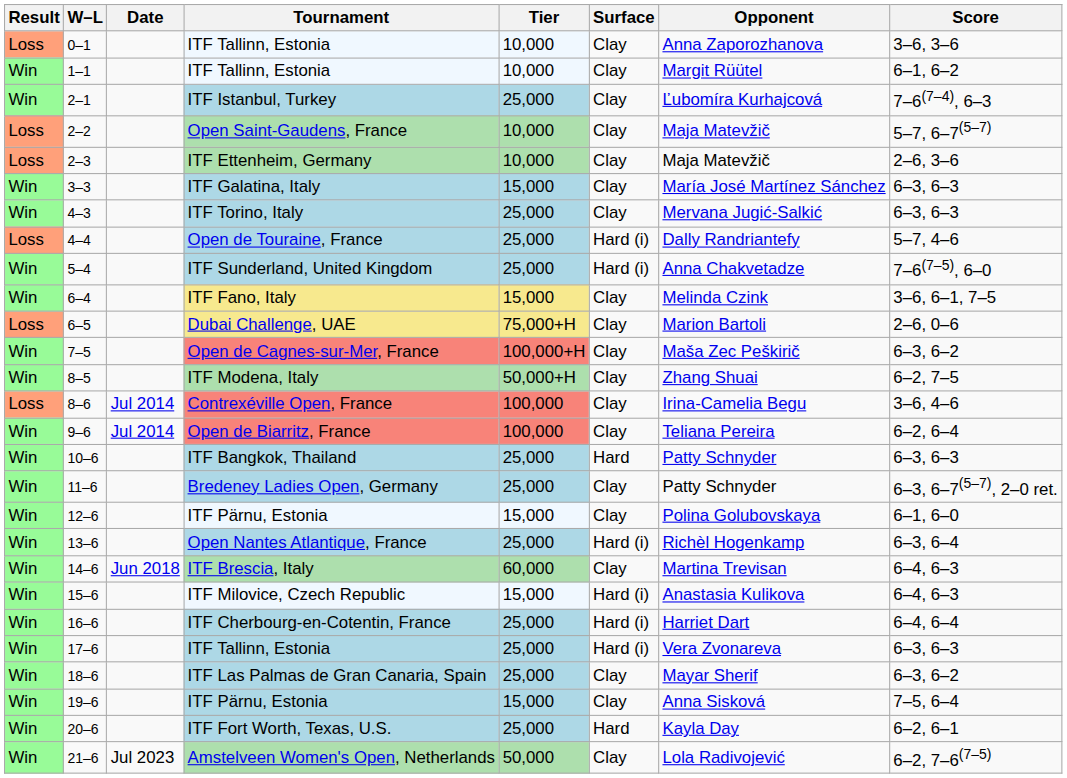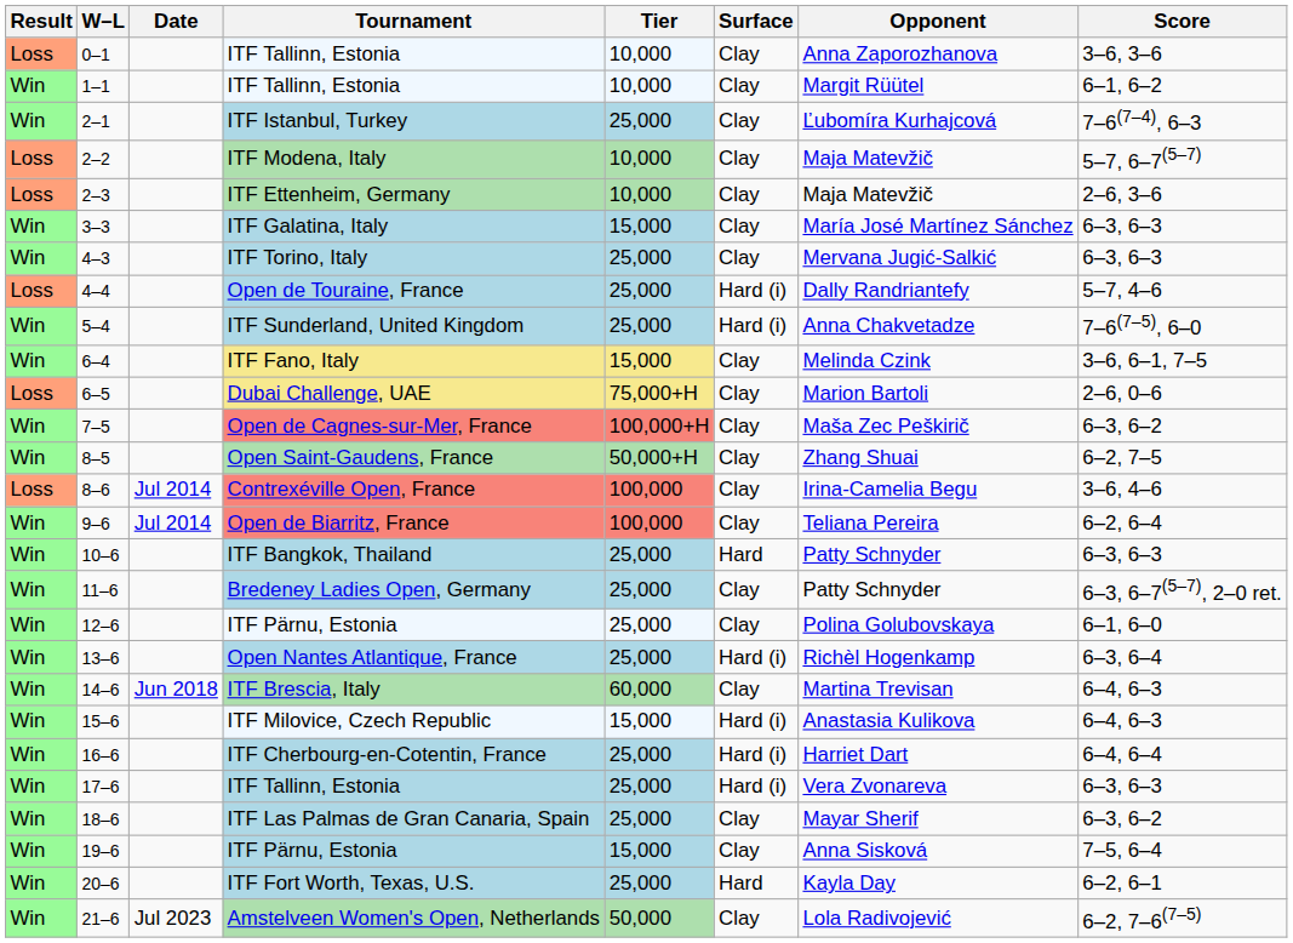 <table class="sortable wikitable">
 <tr>
 <th>Result</th>
 <th class="unsortable">W–L</th>
 <th>Date</th>
 <th>Tournament</th>
 <th>Tier</th>
 <th>Surface</th>
 <th>Opponent</th>
 <th class="unosortable">Score</th>
 </tr>
 <tr>
 <td style="background:#ffa07a;">Loss</td>
 <td><small>0–1</small></td>
 <td></td>
 <td style="background:#f0f8ff;">ITF Tallinn, Estonia</td>
 <td style="background:#f0f8ff;">10,000</td>
 <td>Clay</td>
 <td> <a href='#'>Anna Zaporozhanova</a></td>
 <td>3–6, 3–6</td>
 </tr>
 <tr>
 <td style="background:#98fb98;">Win</td>
 <td><small>1–1</small></td>
 <td></td>
 <td bgcolor="#f0f8ff">ITF Tallinn, Estonia</td>
 <td bgcolor="#f0f8ff">10,000</td>
 <td>Clay</td>
 <td> <a href='#'>Margit Rüütel</a></td>
 <td>6–1, 6–2</td>
 </tr>
 <tr>
 <td style="background:#98fb98;">Win</td>
 <td><small>2–1</small></td>
 <td></td>
 <td style="background:lightblue;">ITF Istanbul, Turkey</td>
 <td style="background:lightblue;">25,000</td>
 <td>Clay</td>
 <td> <a href='#'>Ľubomíra Kurhajcová</a></td>
 <td>7–6<sup>(7–4)</sup>, 6–3</td>
 </tr>
 <tr>
 <td style="background:#ffa07a;">Loss</td>
 <td><small>2–2</small></td>
 <td></td>
-<td style="background:#addfad;"><a href='#'>Open Saint-Gaudens</a>, France</td>
+<td style="background:#addfad;">ITF Modena, Italy</td>
 <td style="background:#addfad;">10,000</td>
 <td>Clay</td>
 <td> <a href='#'>Maja Matevžič</a></td>
 <td>5–7, 6–7<sup>(5–7)</sup></td>
 </tr>
 <tr>
 <td style="background:#ffa07a;">Loss</td>
 <td><small>2–3</small></td>
 <td></td>
 <td style="background:#addfad;">ITF Ettenheim, Germany</td>
 <td style="background:#addfad;">10,000</td>
 <td>Clay</td>
 <td> Maja Matevžič</td>
 <td>2–6, 3–6</td>
 </tr>
 <tr>
 <td style="background:#98fb98;">Win</td>
 <td><small>3–3</small></td>
 <td></td>
 <td style="background:lightblue;">ITF Galatina, Italy</td>
 <td style="background:lightblue;">15,000</td>
 <td>Clay</td>
 <td> <a href='#'>María José Martínez Sánchez</a></td>
 <td>6–3, 6–3</td>
 </tr>
 <tr>
 <td style="background:#98fb98;">Win</td>
 <td><small>4–3</small></td>
 <td></td>
 <td style="background:lightblue;">ITF Torino, Italy</td>
 <td style="background:lightblue;">25,000</td>
 <td>Clay</td>
 <td> <a href='#'>Mervana Jugić-Salkić</a></td>
 <td>6–3, 6–3</td>
 </tr>
 <tr>
 <td bgcolor="FFA07A">Loss</td>
 <td><small>4–4</small></td>
 <td></td>
 <td style="background:lightblue;"><a href='#'>Open de Touraine</a>, France</td>
 <td style="background:lightblue;">25,000</td>
 <td>Hard (i)</td>
 <td> <a href='#'>Dally Randriantefy</a></td>
 <td>5–7, 4–6</td>
 </tr>
 <tr>
 <td style="background:#98fb98;">Win</td>
 <td><small>5–4</small></td>
 <td></td>
 <td style="background:lightblue;">ITF Sunderland, United Kingdom</td>
 <td style="background:lightblue;">25,000</td>
 <td>Hard (i)</td>
 <td> <a href='#'>Anna Chakvetadze</a></td>
 <td>7–6<sup>(7–5)</sup>, 6–0</td>
 </tr>
 <tr>
 <td style="background:#98fb98;">Win</td>
 <td><small>6–4</small></td>
 <td></td>
 <td style="background:#f7e98e;">ITF Fano, Italy</td>
 <td style="background:#f7e98e;">15,000</td>
 <td>Clay</td>
 <td> <a href='#'>Melinda Czink</a></td>
 <td>3–6, 6–1, 7–5</td>
 </tr>
 <tr>
 <td bgcolor="FFA07A">Loss</td>
 <td><small>6–5</small></td>
 <td></td>
 <td style="background:#f7e98e;"><a href='#'>Dubai Challenge</a>, UAE</td>
 <td style="background:#f7e98e;">75,000+H</td>
 <td>Clay</td>
 <td> <a href='#'>Marion Bartoli</a></td>
 <td>2–6, 0–6</td>
 </tr>
 <tr>
 <td style="background:#98fb98;">Win</td>
 <td><small>7–5</small></td>
 <td></td>
 <td style="background:#f88379;"><a href='#'>Open de Cagnes-sur-Mer</a>, France</td>
 <td style="background:#f88379;">100,000+H</td>
 <td>Clay</td>
 <td> <a href='#'>Maša Zec Peškirič</a></td>
 <td>6–3, 6–2</td>
 </tr>
 <tr>
 <td style="background:#98fb98;">Win</td>
 <td><small>8–5</small></td>
 <td></td>
-<td style="background:#addfad;">ITF Modena, Italy</td>
+<td style="background:#addfad;"><a href='#'>Open Saint-Gaudens</a>, France</td>
 <td style="background:#addfad;">50,000+H</td>
 <td>Clay</td>
 <td> <a href='#'>Zhang Shuai</a></td>
 <td>6–2, 7–5</td>
 </tr>
 <tr>
 <td bgcolor="FFA07A">Loss</td>
 <td><small>8–6</small></td>
 <td><a href='#'>Jul 2014</a></td>
 <td style="background:#f88379;"><a href='#'>Contrexéville Open</a>, France</td>
 <td style="background:#f88379;">100,000</td>
 <td>Clay</td>
 <td> <a href='#'>Irina-Camelia Begu</a></td>
 <td>3–6, 4–6</td>
 </tr>
 <tr>
 <td style="background:#98fb98;">Win</td>
 <td><small>9–6</small></td>
 <td><a href='#'>Jul 2014</a></td>
 <td style="background:#f88379;"><a href='#'>Open de Biarritz</a>, France</td>
 <td style="background:#f88379;">100,000</td>
 <td>Clay</td>
 <td> <a href='#'>Teliana Pereira</a></td>
 <td>6–2, 6–4</td>
 </tr>
 <tr>
 <td style="background:#98fb98;">Win</td>
 <td><small>10–6</small></td>
 <td></td>
 <td style="background:lightblue;">ITF Bangkok, Thailand</td>
 <td style="background:lightblue;">25,000</td>
 <td>Hard</td>
 <td> <a href='#'>Patty Schnyder</a></td>
 <td>6–3, 6–3</td>
 </tr>
 <tr>
 <td style="background:#98fb98;">Win</td>
 <td><small>11–6</small></td>
 <td></td>
 <td style="background:lightblue;"><a href='#'>Bredeney Ladies Open</a>, Germany</td>
 <td style="background:lightblue;">25,000</td>
 <td>Clay</td>
 <td> Patty Schnyder</td>
 <td>6–3, 6–7<sup>(5–7)</sup>, 2–0 ret.</td>
 </tr>
 <tr>
 <td style="background:#98fb98;">Win</td>
 <td><small>12–6</small></td>
 <td></td>
 <td style="background:#f0f8ff;">ITF Pärnu, Estonia</td>
-<td style="background:#f0f8ff;">15,000</td>
+<td style="background:#f0f8ff;">25,000</td>
 <td>Clay</td>
 <td> <a href='#'>Polina Golubovskaya</a></td>
 <td>6–1, 6–0</td>
 </tr>
 <tr>
 <td style="background:#98fb98;">Win</td>
 <td><small>13–6</small></td>
 <td></td>
 <td style="background:lightblue;"><a href='#'>Open Nantes Atlantique</a>, France</td>
 <td style="background:lightblue;">25,000</td>
 <td>Hard (i)</td>
 <td> <a href='#'>Richèl Hogenkamp</a></td>
 <td>6–3, 6–4</td>
 </tr>
 <tr>
 <td style="background:#98fb98;">Win</td>
 <td><small>14–6</small></td>
 <td><a href='#'>Jun 2018</a></td>
 <td style="background:#addfad;"><a href='#'>ITF Brescia</a>, Italy</td>
 <td style="background:#addfad;">60,000</td>
 <td>Clay</td>
 <td> <a href='#'>Martina Trevisan</a></td>
 <td>6–4, 6–3</td>
 </tr>
 <tr>
 <td style="background:#98fb98;">Win</td>
 <td><small>15–6</small></td>
 <td></td>
 <td style="background:#f0f8ff;">ITF Milovice, Czech Republic</td>
 <td style="background:#f0f8ff;">15,000</td>
 <td>Hard (i)</td>
 <td> <a href='#'>Anastasia Kulikova</a></td>
 <td>6–4, 6–3</td>
 </tr>
 <tr>
 <td style="background:#98fb98;">Win</td>
 <td><small>16–6</small></td>
 <td></td>
 <td style="background:lightblue;">ITF Cherbourg-en-Cotentin, France</td>
 <td style="background:lightblue;">25,000</td>
 <td>Hard (i)</td>
 <td> <a href='#'>Harriet Dart</a></td>
 <td>6–4, 6–4</td>
 </tr>
 <tr>
 <td style="background:#98fb98;">Win</td>
 <td><small>17–6</small></td>
 <td></td>
 <td style="background:lightblue;">ITF Tallinn, Estonia</td>
 <td style="background:lightblue;">25,000</td>
 <td>Hard (i)</td>
 <td> <a href='#'>Vera Zvonareva</a></td>
 <td>6–3, 6–3</td>
 </tr>
 <tr>
 <td style="background:#98fb98;">Win</td>
 <td><small>18–6</small></td>
 <td></td>
 <td style="background:lightblue;">ITF Las Palmas de Gran Canaria, Spain</td>
 <td style="background:lightblue;">25,000</td>
 <td>Clay</td>
 <td> <a href='#'>Mayar Sherif</a></td>
 <td>6–3, 6–2</td>
 </tr>
 <tr>
 <td style="background:#98fb98;">Win</td>
 <td><small>19–6</small></td>
 <td></td>
 <td style="background:lightblue;">ITF Pärnu, Estonia</td>
 <td style="background:lightblue;">15,000</td>
 <td>Clay</td>
 <td> <a href='#'>Anna Sisková</a></td>
 <td>7–5, 6–4</td>
 </tr>
 <tr>
 <td style="background:#98fb98;">Win</td>
 <td><small>20–6</small></td>
 <td></td>
 <td style="background:lightblue;">ITF Fort Worth, Texas, U.S.</td>
 <td style="background:lightblue;">25,000</td>
 <td>Hard</td>
 <td> <a href='#'>Kayla Day</a></td>
 <td>6–2, 6–1</td>
 </tr>
 <tr>
 <td style="background:#98fb98;">Win</td>
 <td><small>21–6</small></td>
 <td>Jul 2023</td>
 <td style="background:#addfad;"><a href='#'>Amstelveen Women's Open</a>, Netherlands</td>
 <td style="background:#addfad;">50,000</td>
 <td>Clay</td>
 <td> <a href='#'>Lola Radivojević</a></td>
 <td>6–2, 7–6<sup>(7–5)</sup></td>
 </tr>
 </table>
